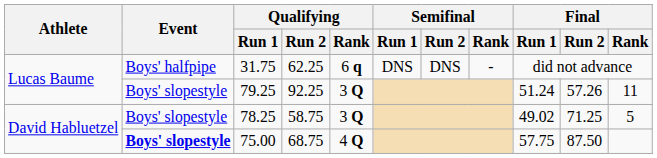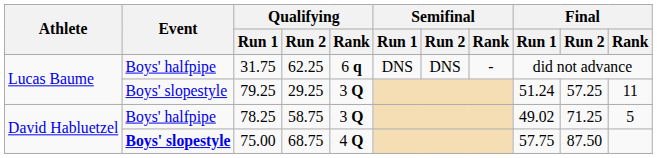 <table class="wikitable">
 <tr>
 <th rowspan="2">Athlete</th>
 <th rowspan="2">Event</th>
 <th colspan="3">Qualifying</th>
 <th colspan="3">Semifinal</th>
 <th colspan="3">Final</th>
 </tr>
 <tr>
 <th>Run 1</th>
 <th>Run 2</th>
 <th>Rank</th>
 <th>Run 1</th>
 <th>Run 2</th>
 <th>Rank</th>
 <th>Run 1</th>
 <th>Run 2</th>
 <th>Rank</th>
 </tr>
 <tr>
 <td rowspan="2"><a href='#'>Lucas Baume</a></td>
 <td><a href='#'>Boys' halfpipe</a></td>
 <td align="center">31.75</td>
 <td align="center">62.25</td>
 <td align="center">6 <strong>q</strong></td>
 <td align="center">DNS</td>
 <td align="center">DNS</td>
 <td align="center">-</td>
 <td align="center" colspan=3>did not advance</td>
 </tr>
 <tr>
 <td><a href='#'>Boys' slopestyle</a></td>
 <td align="center">79.25</td>
-<td align="center">92.25</td>
+<td align="center">29.25</td>
 <td align="center">3 <strong>Q</strong></td>
 <td colspan=3 bgcolor="wheat"></td>
 <td align="center">51.24</td>
-<td align="center">57.26</td>
+<td align="center">57.25</td>
 <td align="center">11</td>
 </tr>
 <tr>
 <td rowspan="2"><a href='#'>David Habluetzel</a></td>
-<td><a href='#'>Boys' slopestyle</a></td>
+<td><a href='#'>Boys' halfpipe</a></td>
 <td align="center">78.25</td>
 <td align="center">58.75</td>
 <td align="center">3 <strong>Q</strong></td>
 <td align=center bgcolor=wheat colspan=3></td>
 <td align="center">49.02</td>
 <td align="center">71.25</td>
 <td align="center">5</td>
 </tr>
 <tr>
 <td><strong><a href='#'>Boys' slopestyle</a></strong></td>
 <td align="center">75.00</td>
 <td align="center">68.75</td>
 <td align="center">4 <strong>Q</strong></td>
 <td colspan=3 bgcolor="wheat"></td>
 <td align="center">57.75</td>
 <td align="center">87.50</td>
 <td align="center"></td>
 </tr>
 </table>
